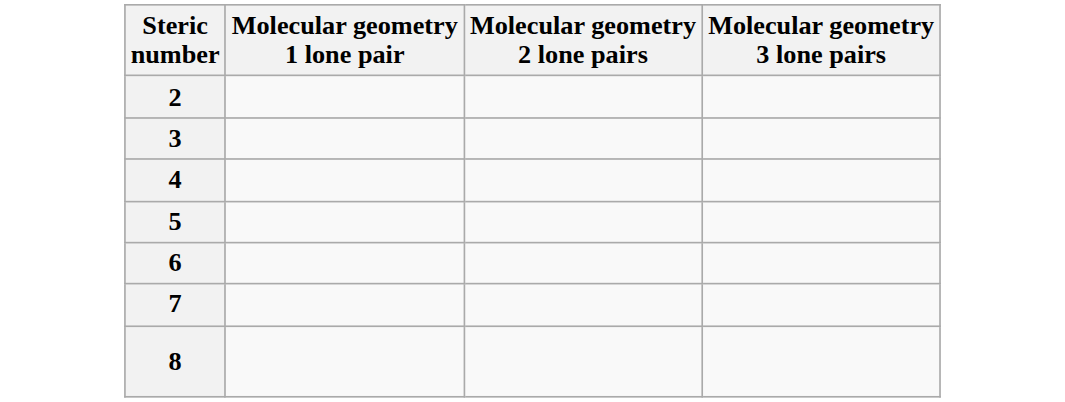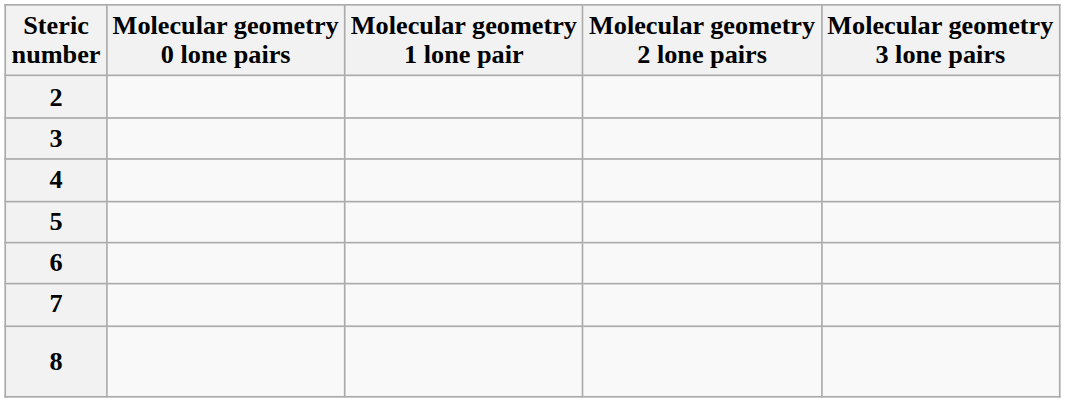 <table class="wikitable" style="margin:1em auto;">
 <tr>
 <th>Steric <br> number</th>
+<th>Molecular geometry <br> 0 lone pairs</th>
 <th>Molecular geometry<br> 1 lone pair</th>
 <th>Molecular geometry<br> 2 lone pairs</th>
 <th>Molecular geometry<br> 3 lone pairs</th>
 </tr>
 <tr>
 <th>2</th>
+<td> <br> </td>
 <td> </td>
 <td> </td>
 <td> </td>
 </tr>
 <tr>
 <th>3</th>
 <td> <br> </td>
+<td> <br> </td>
 <td> </td>
 <td> </td>
 </tr>
 <tr>
 <th>4</th>
+<td> <br> </td>
 <td> <br> </td>
 <td>  <br> </td>
 <td> </td>
 </tr>
 <tr>
 <th>5</th>
 <td> <br> </td>
 <td> <br> </td>
 <td> <br> </td>
+<td> <br> </td>
 </tr>
 <tr>
 <th>6</th>
+<td>  <br> </td>
 <td>  <br> </td>
 <td> <br> </td>
 <td> </td>
 </tr>
 <tr>
 <th>7</th>
 <td> <br> </td>
 <td> <br> </td>
+<td> <br> </td>
 <td> </td>
 </tr>
 <tr>
 <th>8</th>
+<td><br> </td>
 <td><br>  </td>
 <td> </td>
 <td> </td>
 </tr>
 </table>
